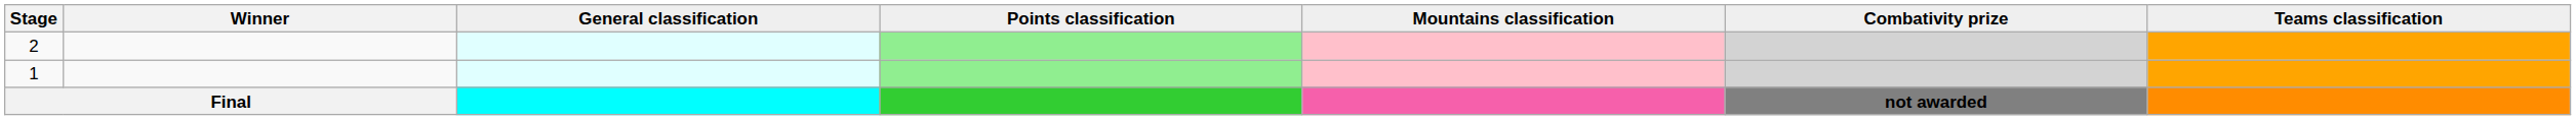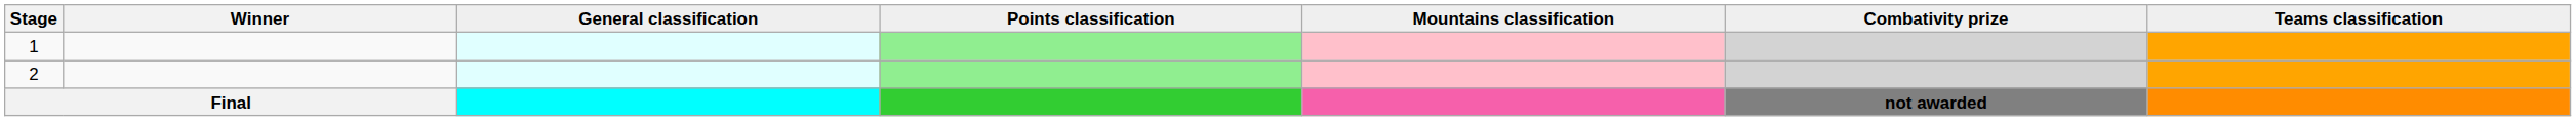 <table class=wikitable style="text-align: center; font-size:smaller;">
 <tr>
 <th style="width:1%;">Stage</th>
 <th style="width:14%;">Winner</th>
 <th style="background:#efefef; width:15%;">General classification<br></th>
 <th style="background:#efefef; width:15%;">Points classification<br></th>
 <th style="background:#efefef; width:15%;">Mountains classification<br></th>
 <th style="background:#efefef; width:15%;">Combativity prize<br></th>
 <th style="background:#efefef; width:15%;">Teams classification</th>
 </tr>
 <tr>
-<td>2</td>
+<td>1</td>
 <td></td>
 <td style="background:lightcyan;"></td>
 <td style="background:lightgreen;"></td>
 <td style="background:pink;"></td>
 <td style="background:lightgray;"></td>
 <td style="background:orange;"></td>
 </tr>
 <tr>
-<td>1</td>
+<td>2</td>
 <td></td>
 <td style="background:lightcyan;"></td>
 <td style="background:lightgreen;"></td>
 <td style="background:pink;"></td>
 <td style="background:lightgray;"></td>
 <td style="background:orange;"></td>
 </tr>
 <tr>
 <th colspan=2>Final</th>
 <th style="background:cyan;"></th>
 <th style="background:limegreen;"></th>
 <th style="background:#F660AB;"></th>
 <th style="background:gray;">not awarded</th>
 <th style="background:#FF8C00;"></th>
 </tr>
 </table>
